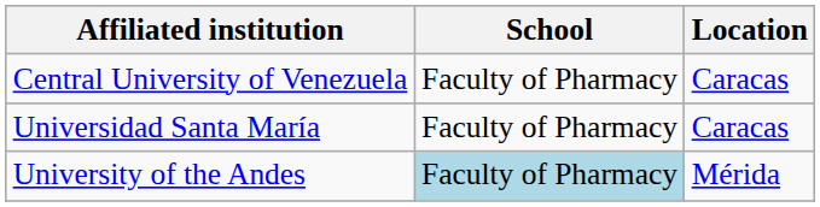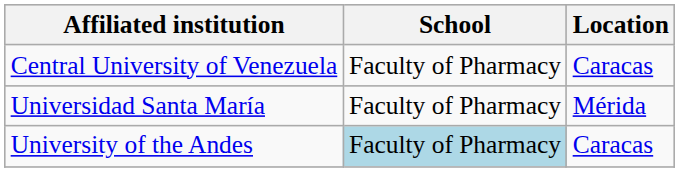 <table class="wikitable sortable">
 <tr>
 <th>Affiliated institution</th>
 <th>School</th>
 <th>Location</th>
 </tr>
 <tr>
 <td><a href='#'>Central University of Venezuela</a></td>
 <td>Faculty of Pharmacy</td>
 <td><a href='#'>Caracas</a></td>
 </tr>
 <tr>
 <td><a href='#'>Universidad Santa María</a></td>
 <td>Faculty of Pharmacy</td>
-<td><a href='#'>Caracas</a></td>
+<td><a href='#'>Mérida</a></td>
 </tr>
 <tr>
 <td><a href='#'>University of the Andes</a></td>
 <td style="background: lightblue;">Faculty of Pharmacy</td>
-<td><a href='#'>Mérida</a></td>
+<td><a href='#'>Caracas</a></td>
 </tr>
 </table>
